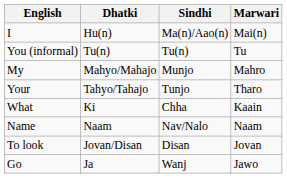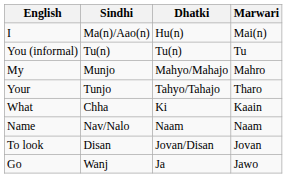 <table class="wikitable">
 <tr>
 <th>English</th>
+<th>Sindhi</th>
 <th>Dhatki</th>
-<th>Sindhi</th>
 <th>Marwari</th>
 </tr>
 <tr>
 <td>I</td>
+<td>Ma(n)/Aao(n)</td>
 <td>Hu(n)</td>
-<td>Ma(n)/Aao(n)</td>
 <td>Mai(n)</td>
 </tr>
 <tr>
 <td>You (informal)</td>
 <td>Tu(n)</td>
 <td>Tu(n)</td>
 <td>Tu</td>
 </tr>
 <tr>
 <td>My</td>
+<td>Munjo</td>
 <td>Mahyo/Mahajo</td>
-<td>Munjo</td>
 <td>Mahro</td>
 </tr>
 <tr>
 <td>Your</td>
+<td>Tunjo</td>
 <td>Tahyo/Tahajo</td>
-<td>Tunjo</td>
 <td>Tharo</td>
 </tr>
 <tr>
 <td>What</td>
+<td>Chha</td>
 <td>Ki</td>
-<td>Chha</td>
 <td>Kaain</td>
 </tr>
 <tr>
 <td>Name</td>
+<td>Nav/Nalo</td>
 <td>Naam</td>
-<td>Nav/Nalo</td>
 <td>Naam</td>
 </tr>
 <tr>
 <td>To look</td>
+<td>Disan</td>
 <td>Jovan/Disan</td>
-<td>Disan</td>
 <td>Jovan</td>
 </tr>
 <tr>
 <td>Go</td>
+<td>Wanj</td>
 <td>Ja</td>
-<td>Wanj</td>
 <td>Jawo</td>
 </tr>
 </table>
